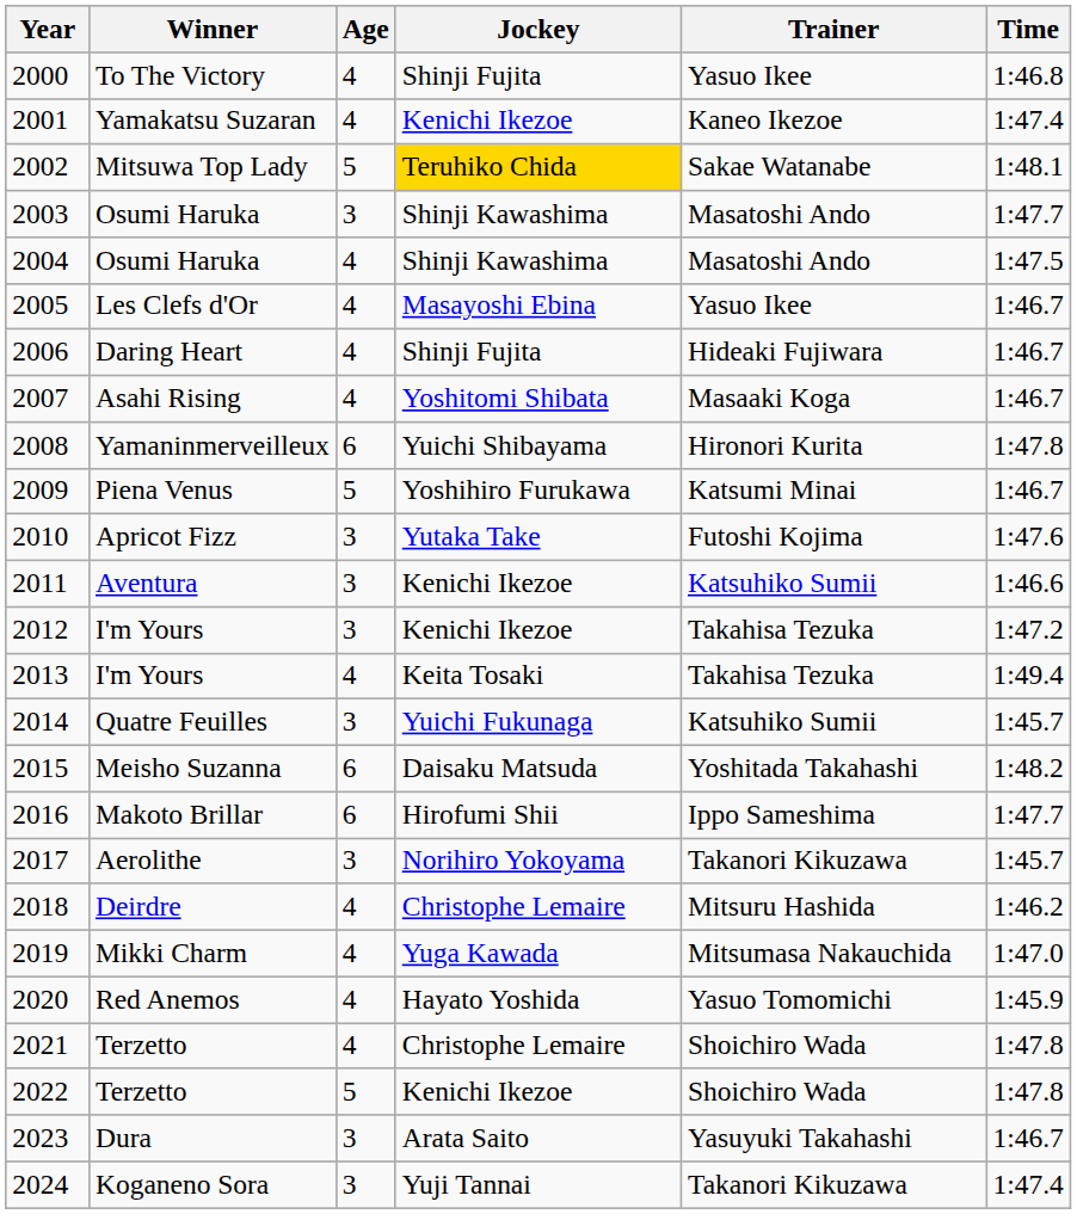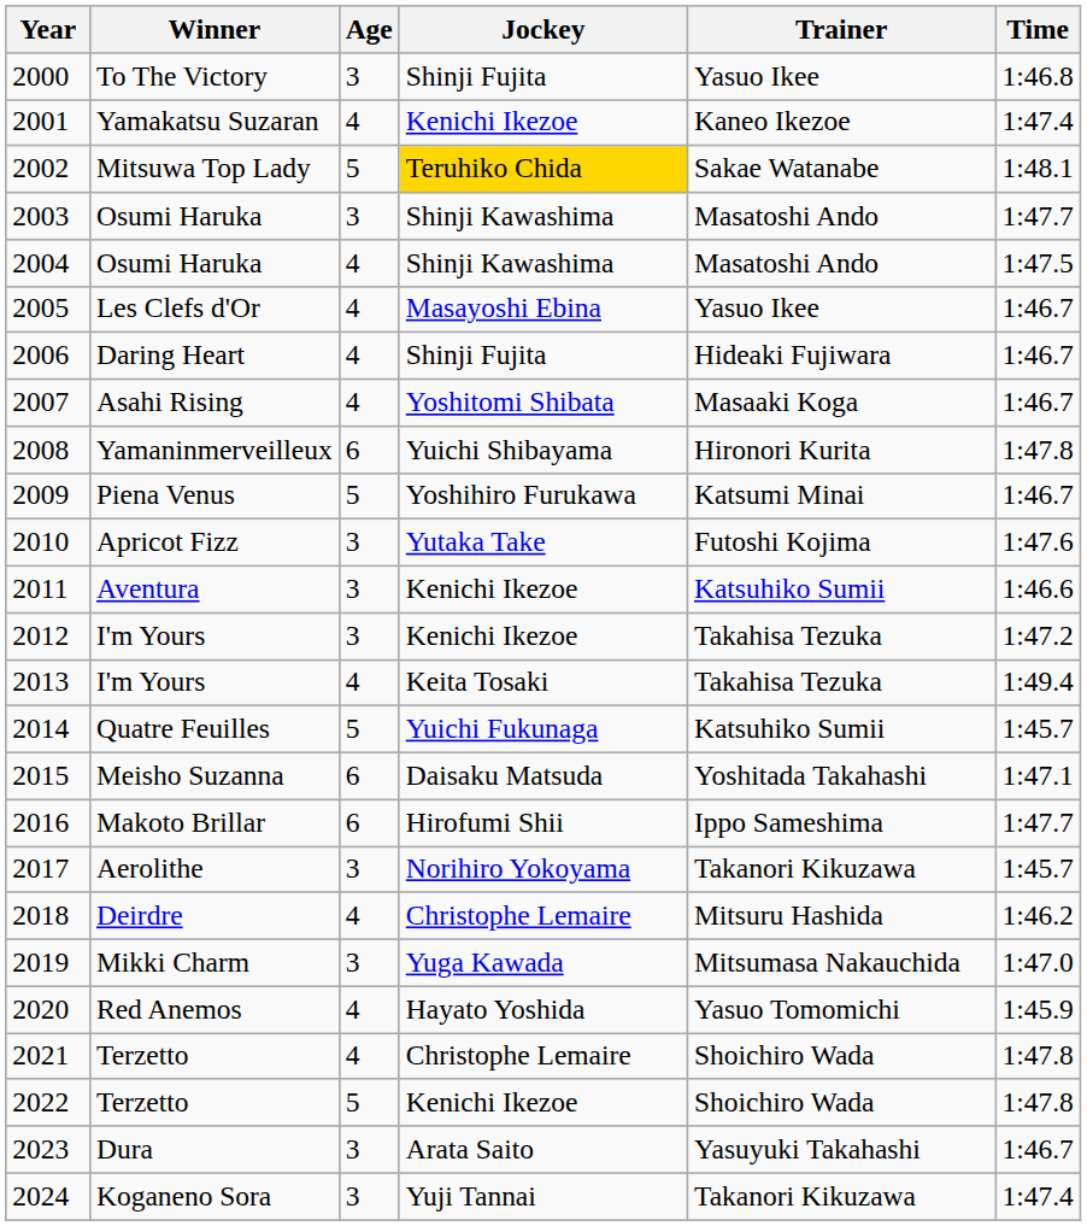 <table class="wikitable sortable" style="font-size:90%">
 <tr>
 <th width="36px">Year<br></th>
 <th width="120px">Winner<br></th>
 <th>Age<br></th>
 <th width="140px">Jockey<br></th>
 <th width="150px">Trainer<br></th>
 <th>Time<br></th>
 </tr>
 <tr>
 <td>2000</td>
 <td>To The Victory</td>
-<td>4</td>
+<td>3</td>
 <td>Shinji Fujita</td>
 <td>Yasuo Ikee</td>
 <td>1:46.8</td>
 </tr>
 <tr>
 <td>2001</td>
 <td>Yamakatsu Suzaran</td>
 <td>4</td>
 <td><a href='#'>Kenichi Ikezoe</a></td>
 <td>Kaneo Ikezoe</td>
 <td>1:47.4</td>
 </tr>
 <tr>
 <td>2002</td>
 <td>Mitsuwa Top Lady</td>
 <td>5</td>
 <td style="background: gold;">Teruhiko Chida</td>
 <td>Sakae Watanabe</td>
 <td>1:48.1</td>
 </tr>
 <tr>
 <td>2003</td>
 <td>Osumi Haruka</td>
 <td>3</td>
 <td>Shinji Kawashima</td>
 <td>Masatoshi Ando</td>
 <td>1:47.7</td>
 </tr>
 <tr>
 <td>2004</td>
 <td>Osumi Haruka</td>
 <td>4</td>
 <td>Shinji Kawashima</td>
 <td>Masatoshi Ando</td>
 <td>1:47.5</td>
 </tr>
 <tr>
 <td>2005</td>
 <td>Les Clefs d'Or</td>
 <td>4</td>
 <td><a href='#'>Masayoshi Ebina</a></td>
 <td>Yasuo Ikee</td>
 <td>1:46.7</td>
 </tr>
 <tr>
 <td>2006</td>
 <td>Daring Heart</td>
 <td>4</td>
 <td>Shinji Fujita</td>
 <td>Hideaki Fujiwara</td>
 <td>1:46.7</td>
 </tr>
 <tr>
 <td>2007</td>
 <td>Asahi Rising</td>
 <td>4</td>
 <td><a href='#'>Yoshitomi Shibata</a></td>
 <td>Masaaki Koga</td>
 <td>1:46.7</td>
 </tr>
 <tr>
 <td>2008</td>
 <td>Yamaninmerveilleux</td>
 <td>6</td>
 <td>Yuichi Shibayama</td>
 <td>Hironori Kurita</td>
 <td>1:47.8</td>
 </tr>
 <tr>
 <td>2009</td>
 <td>Piena Venus</td>
 <td>5</td>
 <td>Yoshihiro Furukawa</td>
 <td>Katsumi Minai</td>
 <td>1:46.7</td>
 </tr>
 <tr>
 <td>2010</td>
 <td>Apricot Fizz</td>
 <td>3</td>
 <td><a href='#'>Yutaka Take</a></td>
 <td>Futoshi Kojima</td>
 <td>1:47.6</td>
 </tr>
 <tr>
 <td>2011</td>
 <td><a href='#'>Aventura</a></td>
 <td>3</td>
 <td>Kenichi Ikezoe</td>
 <td><a href='#'>Katsuhiko Sumii</a></td>
 <td>1:46.6</td>
 </tr>
 <tr>
 <td>2012</td>
 <td>I'm Yours</td>
 <td>3</td>
 <td>Kenichi Ikezoe</td>
 <td>Takahisa Tezuka</td>
 <td>1:47.2</td>
 </tr>
 <tr>
 <td>2013</td>
 <td>I'm Yours</td>
 <td>4</td>
 <td>Keita Tosaki</td>
 <td>Takahisa Tezuka</td>
 <td>1:49.4</td>
 </tr>
 <tr>
 <td>2014</td>
 <td>Quatre Feuilles</td>
-<td>3</td>
+<td>5</td>
 <td><a href='#'>Yuichi Fukunaga</a></td>
 <td>Katsuhiko Sumii</td>
 <td>1:45.7</td>
 </tr>
 <tr>
 <td>2015</td>
 <td>Meisho Suzanna</td>
 <td>6</td>
 <td>Daisaku Matsuda</td>
 <td>Yoshitada Takahashi</td>
-<td>1:48.2</td>
+<td>1:47.1</td>
 </tr>
 <tr>
 <td>2016</td>
 <td>Makoto Brillar</td>
 <td>6</td>
 <td>Hirofumi Shii</td>
 <td>Ippo Sameshima</td>
 <td>1:47.7</td>
 </tr>
 <tr>
 <td>2017</td>
 <td>Aerolithe</td>
 <td>3</td>
 <td><a href='#'>Norihiro Yokoyama</a></td>
 <td>Takanori Kikuzawa</td>
 <td>1:45.7</td>
 </tr>
 <tr>
 <td>2018</td>
 <td><a href='#'>Deirdre</a></td>
 <td>4</td>
 <td><a href='#'>Christophe Lemaire</a></td>
 <td>Mitsuru Hashida</td>
 <td>1:46.2</td>
 </tr>
 <tr>
 <td>2019</td>
 <td>Mikki Charm</td>
-<td>4</td>
+<td>3</td>
 <td><a href='#'>Yuga Kawada</a></td>
 <td>Mitsumasa Nakauchida</td>
 <td>1:47.0</td>
 </tr>
 <tr>
 <td>2020</td>
 <td>Red Anemos</td>
 <td>4</td>
 <td>Hayato Yoshida</td>
 <td>Yasuo Tomomichi</td>
 <td>1:45.9</td>
 </tr>
 <tr>
 <td>2021</td>
 <td>Terzetto</td>
 <td>4</td>
 <td>Christophe Lemaire</td>
 <td>Shoichiro Wada</td>
 <td>1:47.8</td>
 </tr>
 <tr>
 <td>2022</td>
 <td>Terzetto</td>
 <td>5</td>
 <td>Kenichi Ikezoe</td>
 <td>Shoichiro Wada</td>
 <td>1:47.8</td>
 </tr>
 <tr>
 <td>2023</td>
 <td>Dura</td>
 <td>3</td>
 <td>Arata Saito</td>
 <td>Yasuyuki Takahashi</td>
 <td>1:46.7</td>
 </tr>
 <tr>
 <td>2024</td>
 <td>Koganeno Sora</td>
 <td>3</td>
 <td>Yuji Tannai</td>
 <td>Takanori Kikuzawa</td>
 <td>1:47.4</td>
 </tr>
 </table>
